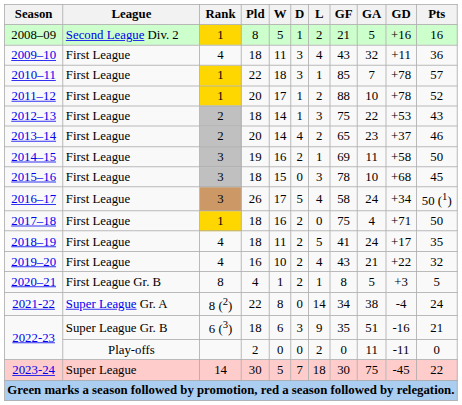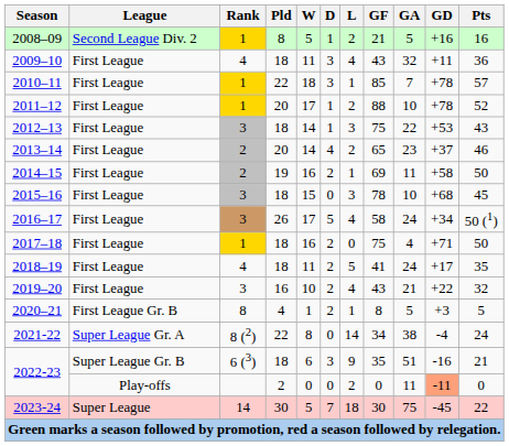 <table class="wikitable">
 <tr>
 <th>Season</th>
 <th>League</th>
 <th>Rank</th>
 <th>Pld</th>
 <th>W</th>
 <th>D</th>
 <th>L</th>
 <th>GF</th>
 <th>GA</th>
 <th>GD</th>
 <th>Pts</th>
 </tr>
 <tr align=center bgcolor=#cfc>
 <td>2008–09</td>
 <td align=left><a href='#'>Second League</a> Div. 2</td>
 <td bgcolor=gold>1</td>
 <td>8</td>
 <td>5</td>
 <td>1</td>
 <td>2</td>
 <td>21</td>
 <td>5</td>
 <td>+16</td>
 <td>16</td>
 </tr>
 <tr align=center>
 <td><a href='#'>2009–10</a></td>
 <td align=left>First League</td>
 <td>4</td>
 <td>18</td>
 <td>11</td>
 <td>3</td>
 <td>4</td>
 <td>43</td>
 <td>32</td>
 <td>+11</td>
 <td>36</td>
 </tr>
 <tr align=center>
 <td><a href='#'>2010–11</a></td>
 <td align=left>First League</td>
 <td bgcolor=gold>1</td>
 <td>22</td>
 <td>18</td>
 <td>3</td>
 <td>1</td>
 <td>85</td>
 <td>7</td>
 <td>+78</td>
 <td>57</td>
 </tr>
 <tr align=center>
 <td><a href='#'>2011–12</a></td>
 <td align=left>First League</td>
 <td bgcolor=gold>1</td>
 <td>20</td>
 <td>17</td>
 <td>1</td>
 <td>2</td>
 <td>88</td>
 <td>10</td>
 <td>+78</td>
 <td>52</td>
 </tr>
 <tr align=center>
 <td><a href='#'>2012–13</a></td>
 <td align=left>First League</td>
-<td bgcolor=silver>2</td>
+<td bgcolor=silver>3</td>
 <td>18</td>
 <td>14</td>
 <td>1</td>
 <td>3</td>
 <td>75</td>
 <td>22</td>
 <td>+53</td>
 <td>43</td>
 </tr>
 <tr align=center>
 <td><a href='#'>2013–14</a></td>
 <td align=left>First League</td>
 <td bgcolor=silver>2</td>
 <td>20</td>
 <td>14</td>
 <td>4</td>
 <td>2</td>
 <td>65</td>
 <td>23</td>
 <td>+37</td>
 <td>46</td>
 </tr>
 <tr align=center>
 <td><a href='#'>2014–15</a></td>
 <td align=left>First League</td>
-<td bgcolor=silver>3</td>
+<td bgcolor=silver>2</td>
 <td>19</td>
 <td>16</td>
 <td>2</td>
 <td>1</td>
 <td>69</td>
 <td>11</td>
 <td>+58</td>
 <td>50</td>
 </tr>
 <tr align=center>
 <td><a href='#'>2015–16</a></td>
 <td align=left>First League</td>
 <td bgcolor=silver>3</td>
 <td>18</td>
 <td>15</td>
 <td>0</td>
 <td>3</td>
 <td>78</td>
 <td>10</td>
 <td>+68</td>
 <td>45</td>
 </tr>
 <tr align=center>
 <td><a href='#'>2016–17</a></td>
 <td align=left>First League</td>
 <td bgcolor=cc9966>3</td>
 <td>26</td>
 <td>17</td>
 <td>5</td>
 <td>4</td>
 <td>58</td>
 <td>24</td>
 <td>+34</td>
 <td>50 (<sup>1</sup>)</td>
 </tr>
 <tr align=center>
 <td><a href='#'>2017–18</a></td>
 <td align=left>First League</td>
 <td bgcolor=gold>1</td>
 <td>18</td>
 <td>16</td>
 <td>2</td>
 <td>0</td>
 <td>75</td>
 <td>4</td>
 <td>+71</td>
 <td>50</td>
 </tr>
 <tr align=center>
 <td><a href='#'>2018–19</a></td>
 <td align=left>First League</td>
 <td>4</td>
 <td>18</td>
 <td>11</td>
 <td>2</td>
 <td>5</td>
 <td>41</td>
 <td>24</td>
 <td>+17</td>
 <td>35</td>
 </tr>
 <tr align=center>
 <td><a href='#'>2019–20</a></td>
 <td align=left>First League</td>
-<td>4</td>
+<td>3</td>
 <td>16</td>
 <td>10</td>
 <td>2</td>
 <td>4</td>
 <td>43</td>
 <td>21</td>
 <td>+22</td>
 <td>32</td>
 </tr>
 <tr align=center>
 <td><a href='#'>2020–21</a></td>
 <td align=left>First League Gr. B</td>
 <td>8</td>
 <td>4</td>
 <td>1</td>
 <td>2</td>
 <td>1</td>
 <td>8</td>
 <td>5</td>
 <td>+3</td>
 <td>5</td>
 </tr>
 <tr align=center>
 <td><a href='#'>2021-22</a></td>
 <td align=left><a href='#'>Super League</a> Gr. A</td>
 <td>8 (<sup>2</sup>)</td>
 <td>22</td>
 <td>8</td>
 <td>0</td>
 <td>14</td>
 <td>34</td>
 <td>38</td>
 <td>-4</td>
 <td>24</td>
 </tr>
 <tr align=center>
 <td rowspan=2><a href='#'>2022-23</a></td>
 <td align=left>Super League Gr. B</td>
 <td>6 (<sup>3</sup>)</td>
 <td>18</td>
 <td>6</td>
 <td>3</td>
 <td>9</td>
 <td>35</td>
 <td>51</td>
 <td>-16</td>
 <td>21</td>
 </tr>
 <tr align=center>
 <td left>Play-offs</td>
 <td></td>
 <td>2</td>
 <td>0</td>
 <td>0</td>
 <td>2</td>
 <td>0</td>
 <td>11</td>
-<td>-11</td>
+<td style="background: lightsalmon;">-11</td>
 <td>0</td>
 </tr>
 <tr align=center bgcolor=#fcc>
 <td><a href='#'>2023-24</a></td>
 <td align=left>Super League</td>
 <td>14</td>
 <td>30</td>
 <td>5</td>
 <td>7</td>
 <td>18</td>
 <td>30</td>
 <td>75</td>
 <td>-45</td>
 <td>22</td>
 </tr>
 <tr bgcolor=#abcdef>
 <td colspan=11 align=center><strong>Green marks a season followed by promotion, red a season followed by relegation.</strong></td>
 </tr>
 </table>
